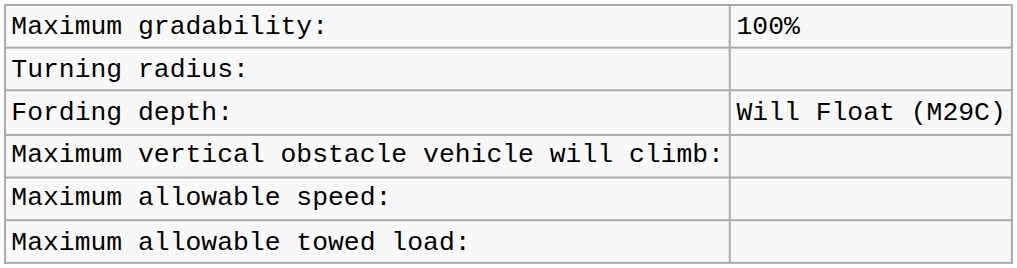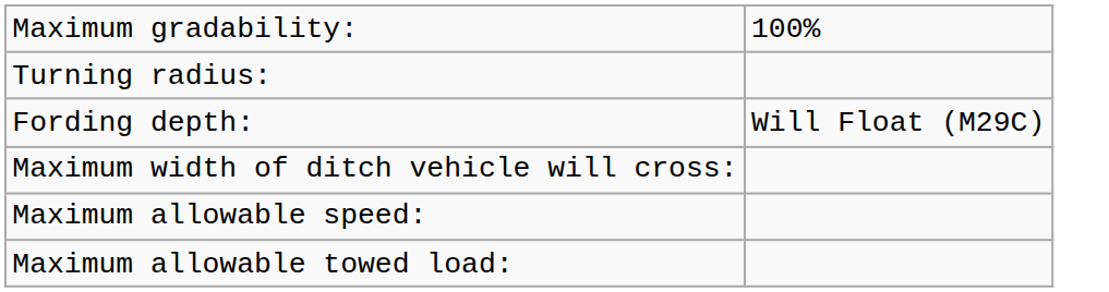 <table class="wikitable">
 <tr>
 <td>Maximum gradability:</td>
 <td>100%</td>
 </tr>
 <tr>
 <td>Turning radius:</td>
 <td></td>
 </tr>
 <tr>
 <td>Fording depth:</td>
 <td>Will Float (M29C)</td>
 </tr>
 <tr>
-<td>Maximum vertical obstacle vehicle will climb:</td>
+<td>Maximum width of ditch vehicle will cross:</td>
 <td></td>
 </tr>
 <tr>
 <td>Maximum allowable speed:</td>
 <td></td>
 </tr>
 <tr>
 <td>Maximum allowable towed load:</td>
 <td></td>
 </tr>
 </table>
